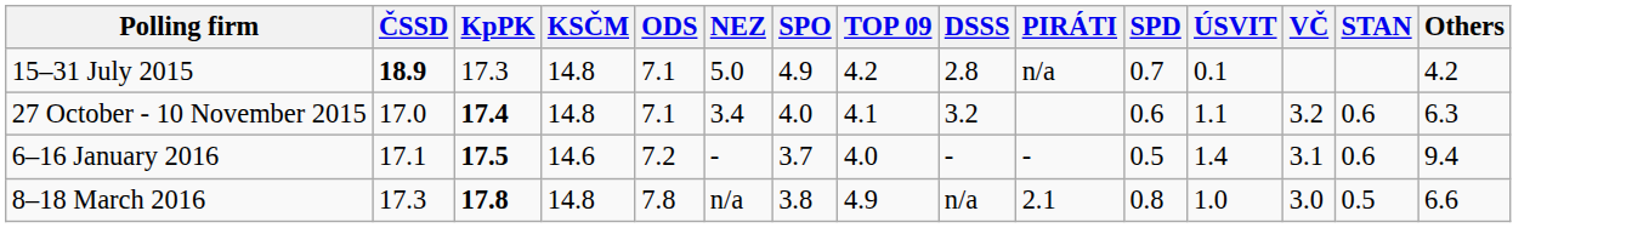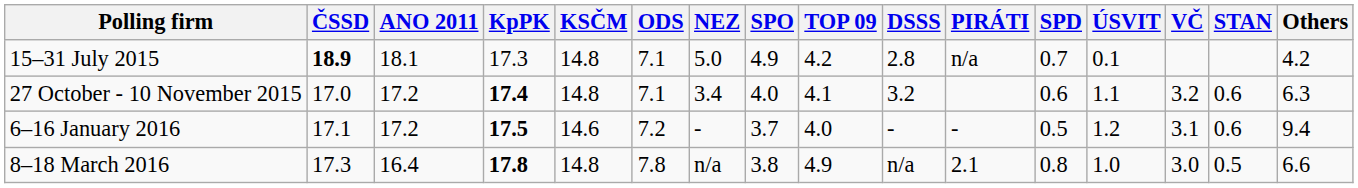 <table class="wikitable">
 <tr>
 <th>Polling firm</th>
 <th><a href='#'>ČSSD</a></th>
+<th><a href='#'>ANO 2011</a></th>
 <th><a href='#'>KpPK</a></th>
 <th><a href='#'>KSČM</a></th>
 <th><a href='#'>ODS</a></th>
 <th><a href='#'>NEZ</a></th>
 <th><a href='#'>SPO</a></th>
 <th><a href='#'>TOP 09</a></th>
 <th><a href='#'>DSSS</a></th>
 <th><a href='#'>PIRÁTI</a></th>
 <th><a href='#'>SPD</a></th>
 <th><a href='#'>ÚSVIT</a></th>
 <th><a href='#'>VČ</a></th>
 <th><a href='#'>STAN</a></th>
 <th>Others</th>
 </tr>
 <tr>
 <td> 15–31 July 2015</td>
 <td><strong>18.9</strong></td>
+<td>18.1</td>
 <td>17.3</td>
 <td>14.8</td>
 <td>7.1</td>
 <td>5.0</td>
 <td>4.9</td>
 <td>4.2</td>
 <td>2.8</td>
 <td>n/a</td>
 <td>0.7</td>
 <td>0.1</td>
 <td></td>
 <td></td>
 <td>4.2</td>
 </tr>
 <tr>
 <td> 27  October - 10 November 2015</td>
 <td>17.0</td>
+<td>17.2</td>
 <td><strong>17.4</strong></td>
 <td>14.8</td>
 <td>7.1</td>
 <td>3.4</td>
 <td>4.0</td>
 <td>4.1</td>
 <td>3.2</td>
 <td></td>
 <td>0.6</td>
 <td>1.1</td>
 <td>3.2</td>
 <td>0.6</td>
 <td>6.3</td>
 </tr>
 <tr>
 <td> 6–16 January 2016</td>
 <td>17.1</td>
+<td>17.2</td>
 <td><strong>17.5</strong></td>
 <td>14.6</td>
 <td>7.2</td>
 <td>-</td>
 <td>3.7</td>
 <td>4.0</td>
 <td>-</td>
 <td>-</td>
 <td>0.5</td>
-<td>1.4</td>
+<td>1.2</td>
 <td>3.1</td>
 <td>0.6</td>
 <td>9.4</td>
 </tr>
 <tr>
 <td> 8–18 March 2016</td>
 <td>17.3</td>
+<td>16.4</td>
 <td><strong>17.8</strong></td>
 <td>14.8</td>
 <td>7.8</td>
 <td>n/a</td>
 <td>3.8</td>
 <td>4.9</td>
 <td>n/a</td>
 <td>2.1</td>
 <td>0.8</td>
 <td>1.0</td>
 <td>3.0</td>
 <td>0.5</td>
 <td>6.6</td>
 </tr>
 </table>
